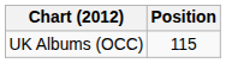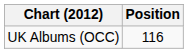 <table class="wikitable">
 <tr>
 <th>Chart (2012)</th>
 <th>Position</th>
 </tr>
 <tr>
 <td>UK Albums (OCC)</td>
-<td style="text-align:center;">115</td>
+<td style="text-align:center;">116</td>
 </tr>
 </table>
